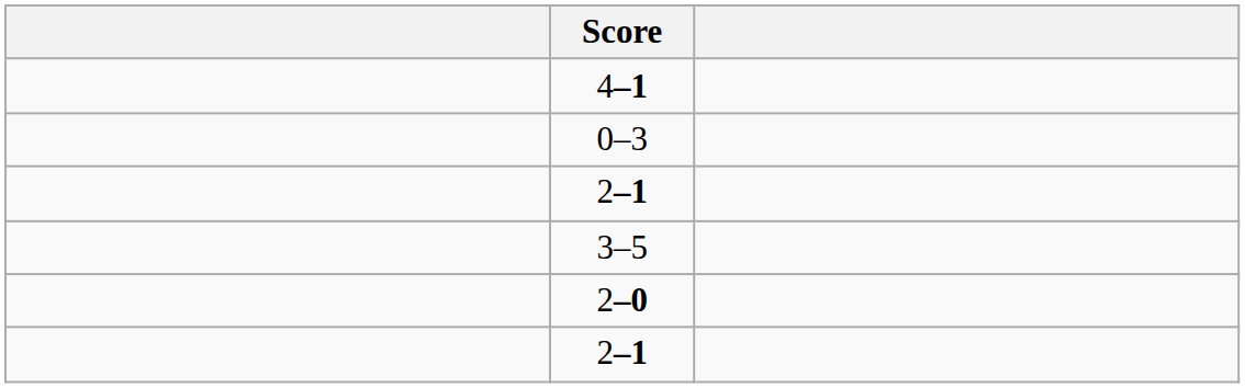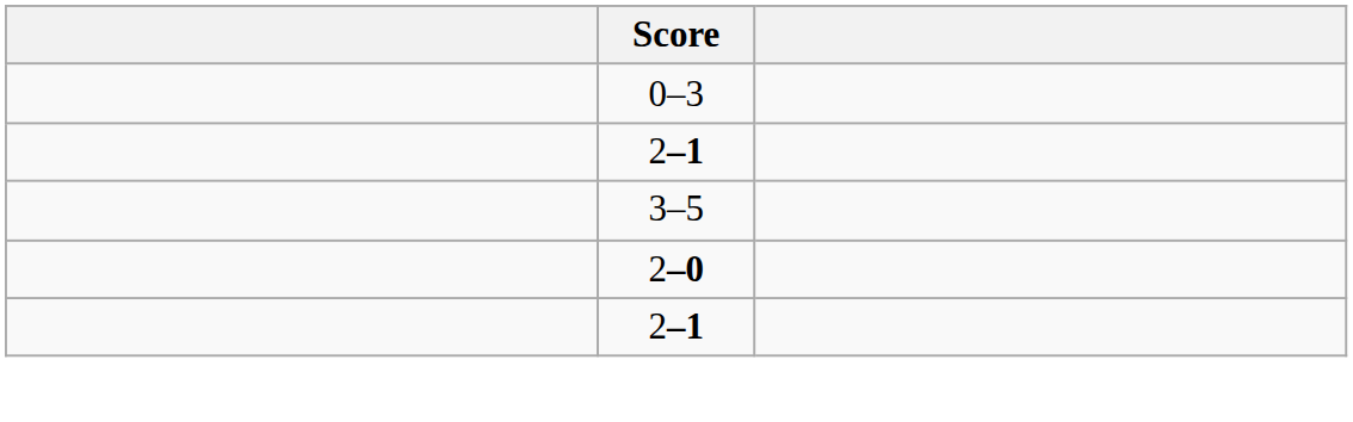 <table class="wikitable" style="text-align: center;">
 <tr>
 <th width=250></th>
 <th width=60>Score</th>
 <th width=250></th>
-</tr>
-<tr>
-<td align=left><strong></td>
-<td></strong>4<strong>–1</td>
-<td align=left></td>
 </tr>
 <tr>
 <td align=left></td>
 <td>0–</strong>3<strong></td>
 <td align=left></strong><strong></td>
 </tr>
 <tr>
 <td align=left></strong><strong></td>
 <td></strong>2<strong>–1</td>
 <td align=left></td>
 </tr>
 <tr>
 <td align=left></td>
 <td>3–</strong>5<strong></td>
 <td align=left></strong><strong></td>
 </tr>
 <tr>
 <td align=left></strong><strong></td>
 <td></strong>2<strong>–0</td>
 <td align=left></td>
 </tr>
 <tr>
 <td align=left></strong><strong></td>
 <td></strong>2<strong>–1</td>
 <td align=left></td>
 </tr>
 </table>
